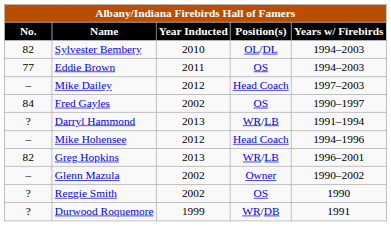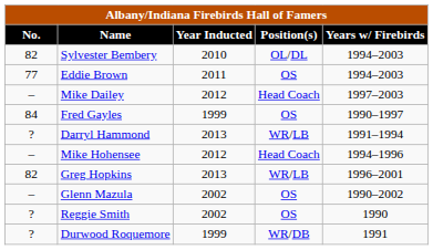 <table class="wikitable sortable">
 <tr>
 <td colspan="5" style= "background: #BA4D00; color: white" align="center"><strong>Albany/Indiana Firebirds Hall of Famers</strong></td>
 </tr>
 <tr>
 <th width=60px style="background: black; color: white">No.</th>
 <th style="background: black; color: white">Name</th>
 <th style="background: black; color: white">Year Inducted</th>
 <th style="background: black; color: white">Position(s)</th>
 <th style="background: black; color: white">Years w/ Firebirds</th>
 </tr>
 <tr>
 <td style="text-align:center;">82</td>
 <td><a href='#'>Sylvester Bembery</a></td>
 <td style="text-align:center;">2010</td>
 <td style="text-align:center;"><a href='#'>OL</a>/<a href='#'>DL</a></td>
 <td style="text-align:center;">1994–2003</td>
 </tr>
 <tr>
 <td style="text-align:center;">77</td>
 <td><a href='#'>Eddie Brown</a></td>
 <td style="text-align:center;">2011</td>
 <td style="text-align:center;"><a href='#'>OS</a></td>
 <td style="text-align:center;">1994–2003</td>
 </tr>
 <tr>
 <td style="text-align:center;">–</td>
 <td><a href='#'>Mike Dailey</a></td>
 <td style="text-align:center;">2012</td>
 <td style="text-align:center;"><a href='#'>Head Coach</a></td>
 <td style="text-align:center;">1997–2003</td>
 </tr>
 <tr>
 <td style="text-align:center;">84</td>
 <td><a href='#'>Fred Gayles</a></td>
-<td style="text-align:center;">2002</td>
+<td style="text-align:center;">1999</td>
 <td style="text-align:center;"><a href='#'>OS</a></td>
 <td style="text-align:center;">1990–1997</td>
 </tr>
 <tr>
 <td style="text-align:center;">?</td>
 <td><a href='#'>Darryl Hammond</a></td>
 <td style="text-align:center;">2013</td>
 <td style="text-align:center;"><a href='#'>WR</a>/<a href='#'>LB</a></td>
 <td style="text-align:center;">1991–1994</td>
 </tr>
 <tr>
 <td style="text-align:center;">–</td>
 <td><a href='#'>Mike Hohensee</a></td>
 <td style="text-align:center;">2012</td>
 <td style="text-align:center;"><a href='#'>Head Coach</a></td>
 <td style="text-align:center;">1994–1996</td>
 </tr>
 <tr>
 <td style="text-align:center;">82</td>
 <td><a href='#'>Greg Hopkins</a></td>
 <td style="text-align:center;">2013</td>
 <td style="text-align:center;"><a href='#'>WR</a>/<a href='#'>LB</a></td>
 <td style="text-align:center;">1996–2001</td>
 </tr>
 <tr>
 <td style="text-align:center;">–</td>
 <td><a href='#'>Glenn Mazula</a></td>
 <td style="text-align:center;">2002</td>
-<td style="text-align:center;"><a href='#'>Owner</a></td>
+<td style="text-align:center;"><a href='#'>OS</a></td>
 <td style="text-align:center;">1990–2002</td>
 </tr>
 <tr>
 <td style="text-align:center;">?</td>
 <td><a href='#'>Reggie Smith</a></td>
 <td style="text-align:center;">2002</td>
 <td style="text-align:center;"><a href='#'>OS</a></td>
 <td style="text-align:center;">1990</td>
 </tr>
 <tr>
 <td style="text-align:center;">?</td>
 <td><a href='#'>Durwood Roquemore</a></td>
 <td style="text-align:center;">1999</td>
 <td style="text-align:center;"><a href='#'>WR</a>/<a href='#'>DB</a></td>
 <td style="text-align:center;">1991</td>
 </tr>
 </table>
